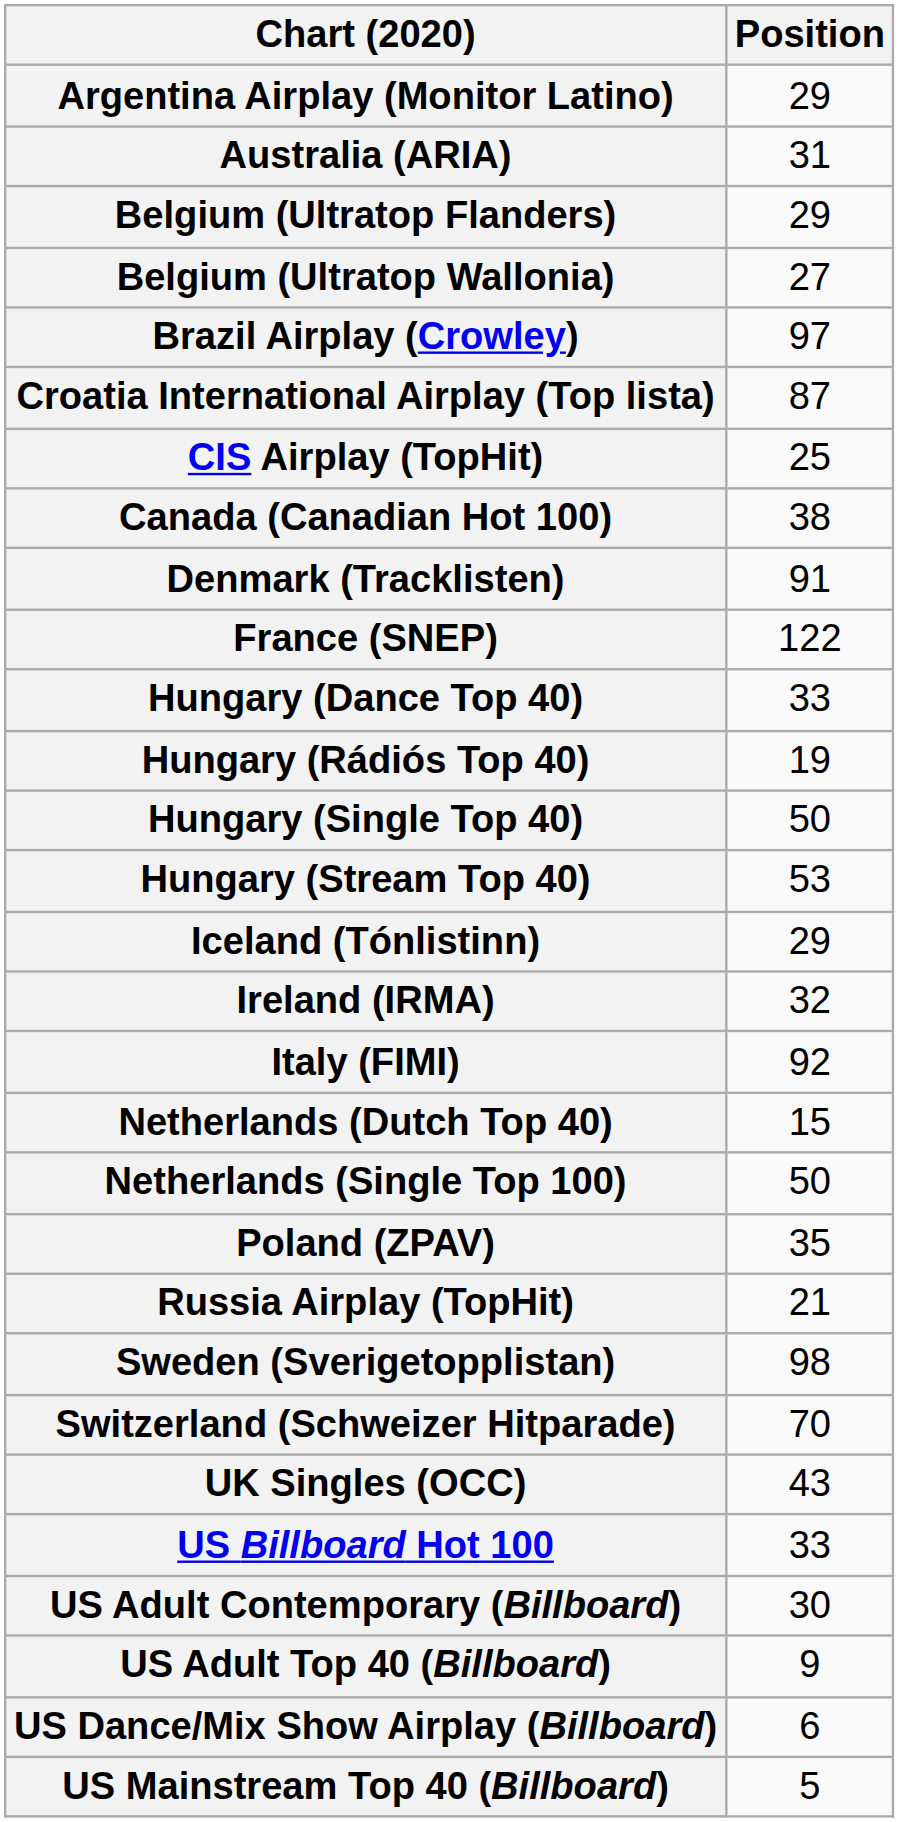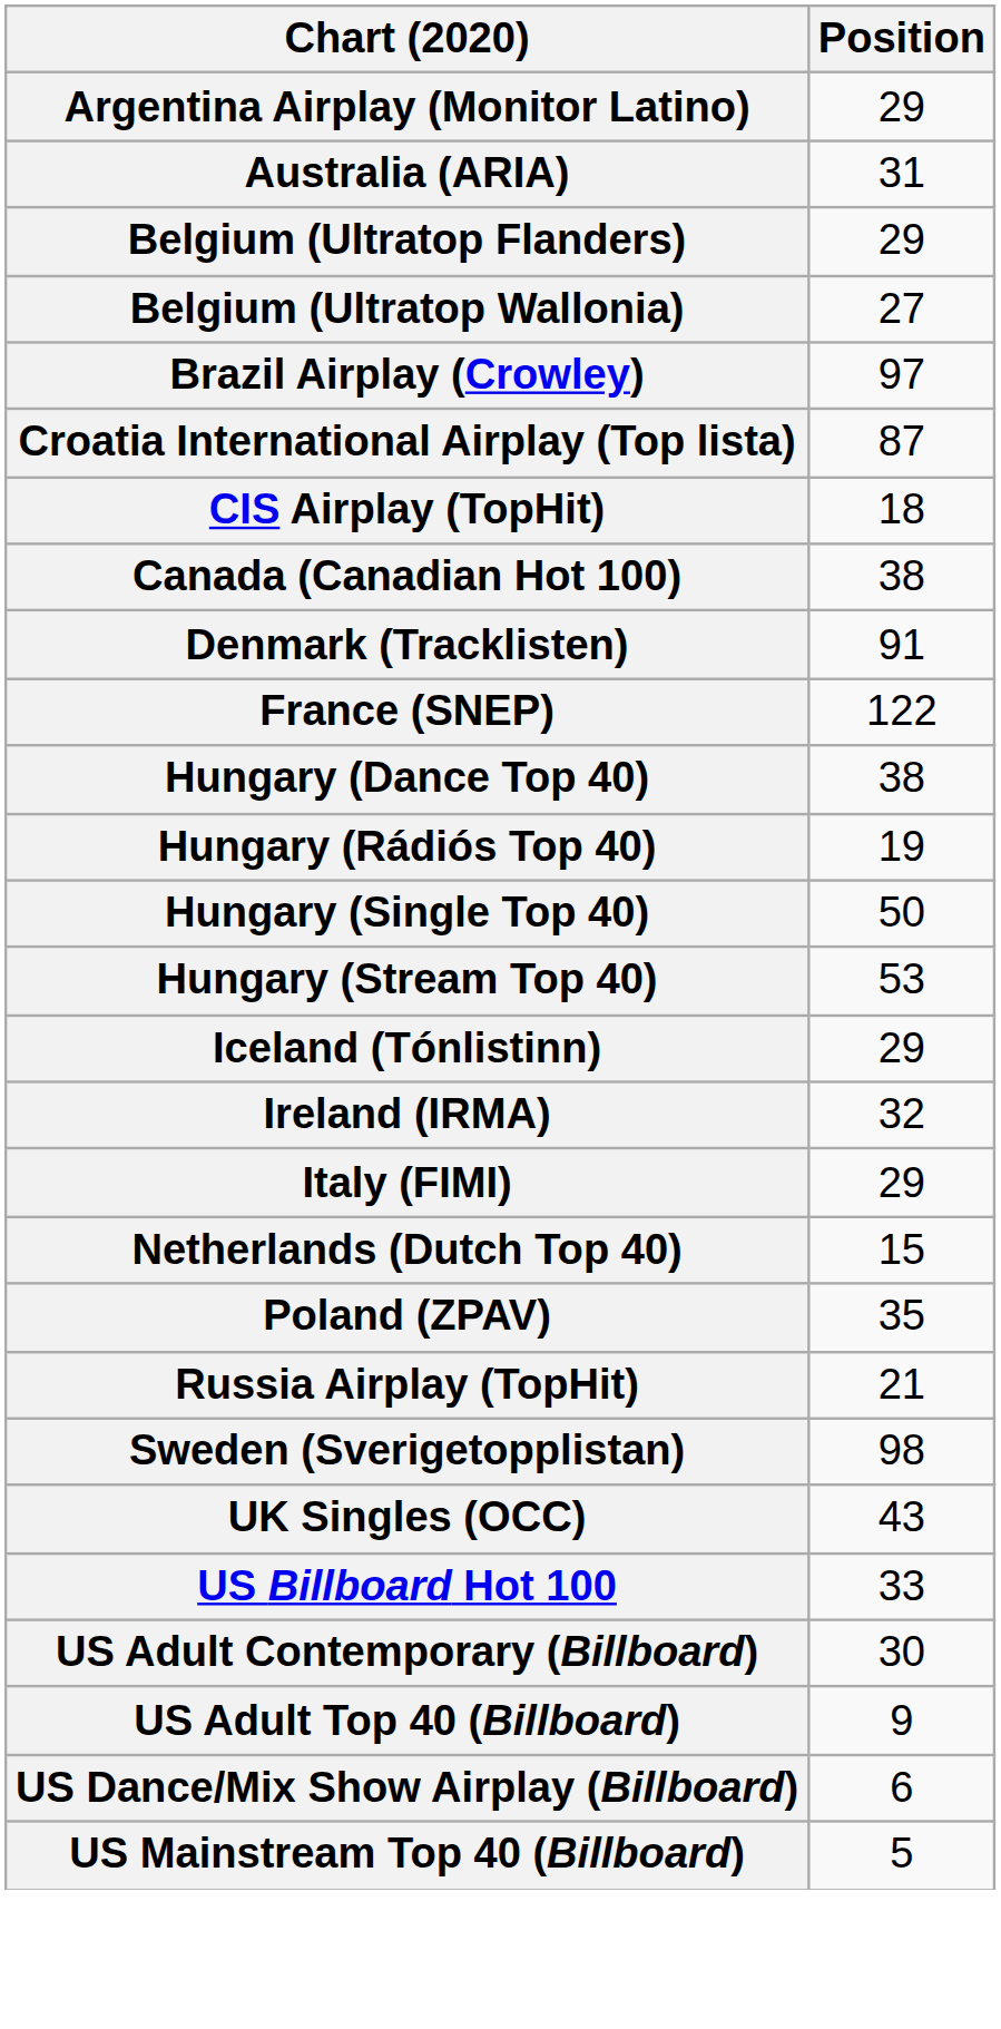 <table class="wikitable sortable plainrowheaders" style="text-align:center">
 <tr>
 <th scope="col">Chart (2020)</th>
 <th scope="col">Position</th>
 </tr>
 <tr>
 <th scope="row">Argentina Airplay (Monitor Latino)</th>
 <td>29</td>
 </tr>
 <tr>
 <th scope="row">Australia (ARIA)</th>
 <td>31</td>
 </tr>
 <tr>
 <th scope="row">Belgium (Ultratop Flanders)</th>
 <td>29</td>
 </tr>
 <tr>
 <th scope="row">Belgium (Ultratop Wallonia)</th>
 <td>27</td>
 </tr>
 <tr>
 <th scope="row">Brazil Airplay (<a href='#'>Crowley</a>)</th>
 <td>97</td>
 </tr>
 <tr>
 <th scope="row">Croatia International Airplay (Top lista)</th>
 <td>87</td>
 </tr>
 <tr>
 <th scope="row"><a href='#'>CIS</a> Airplay (TopHit)</th>
-<td>25</td>
+<td>18</td>
 </tr>
 <tr>
 <th scope="row">Canada (Canadian Hot 100)</th>
 <td>38</td>
 </tr>
 <tr>
 <th scope="row">Denmark (Tracklisten)</th>
 <td>91</td>
 </tr>
 <tr>
 <th scope="row">France (SNEP)</th>
 <td>122</td>
 </tr>
 <tr>
 <th scope="row">Hungary (Dance Top 40)</th>
-<td>33</td>
+<td>38</td>
 </tr>
 <tr>
 <th scope="row">Hungary (Rádiós Top 40)</th>
 <td>19</td>
 </tr>
 <tr>
 <th scope="row">Hungary (Single Top 40)</th>
 <td>50</td>
 </tr>
 <tr>
 <th scope="row">Hungary (Stream Top 40)</th>
 <td>53</td>
 </tr>
 <tr>
 <th scope="row">Iceland (Tónlistinn)</th>
 <td>29</td>
 </tr>
 <tr>
 <th scope="row">Ireland (IRMA)</th>
 <td>32</td>
 </tr>
 <tr>
 <th scope="row">Italy (FIMI)</th>
-<td>92</td>
+<td>29</td>
 </tr>
 <tr>
 <th scope="row">Netherlands (Dutch Top 40)</th>
 <td>15</td>
-</tr>
-<tr>
-<th scope="row">Netherlands (Single Top 100)</th>
-<td>50</td>
 </tr>
 <tr>
 <th scope="row">Poland (ZPAV)</th>
 <td>35</td>
 </tr>
 <tr>
 <th scope="row">Russia Airplay (TopHit)</th>
 <td>21</td>
 </tr>
 <tr>
 <th scope="row">Sweden (Sverigetopplistan)</th>
 <td>98</td>
-</tr>
-<tr>
-<th scope="row">Switzerland (Schweizer Hitparade)</th>
-<td>70</td>
 </tr>
 <tr>
 <th scope="row">UK Singles (OCC)</th>
 <td>43</td>
 </tr>
 <tr>
 <th scope="row"><a href='#'>US <em>Billboard</em> Hot 100</a></th>
 <td>33</td>
 </tr>
 <tr>
 <th scope="row">US Adult Contemporary (<em>Billboard</em>)</th>
 <td>30</td>
 </tr>
 <tr>
 <th scope="row">US Adult Top 40 (<em>Billboard</em>)</th>
 <td>9</td>
 </tr>
 <tr>
 <th scope="row">US Dance/Mix Show Airplay (<em>Billboard</em>)</th>
 <td>6</td>
 </tr>
 <tr>
 <th scope="row">US Mainstream Top 40 (<em>Billboard</em>)</th>
 <td>5</td>
 </tr>
 </table>
